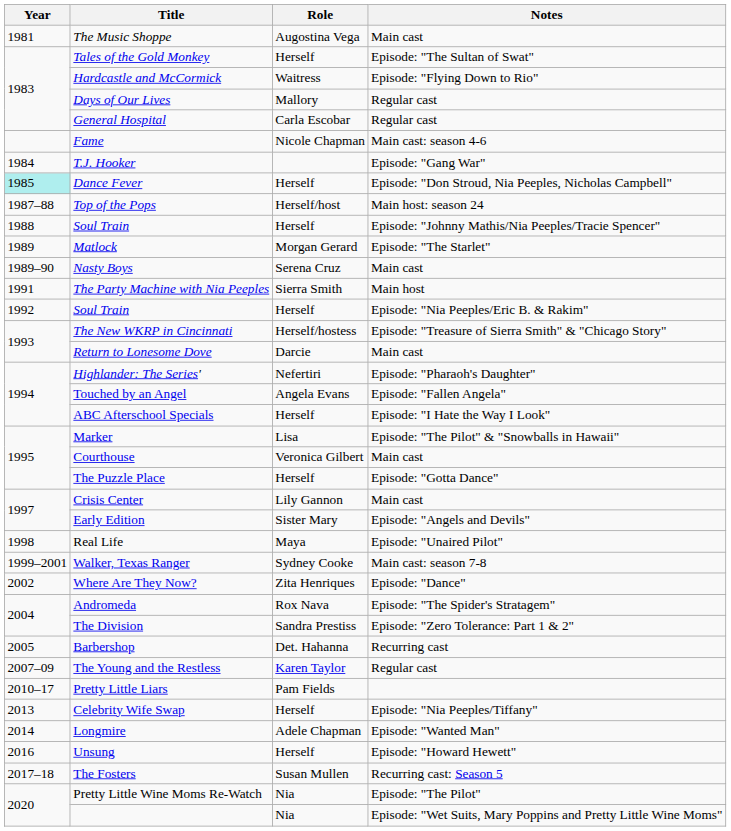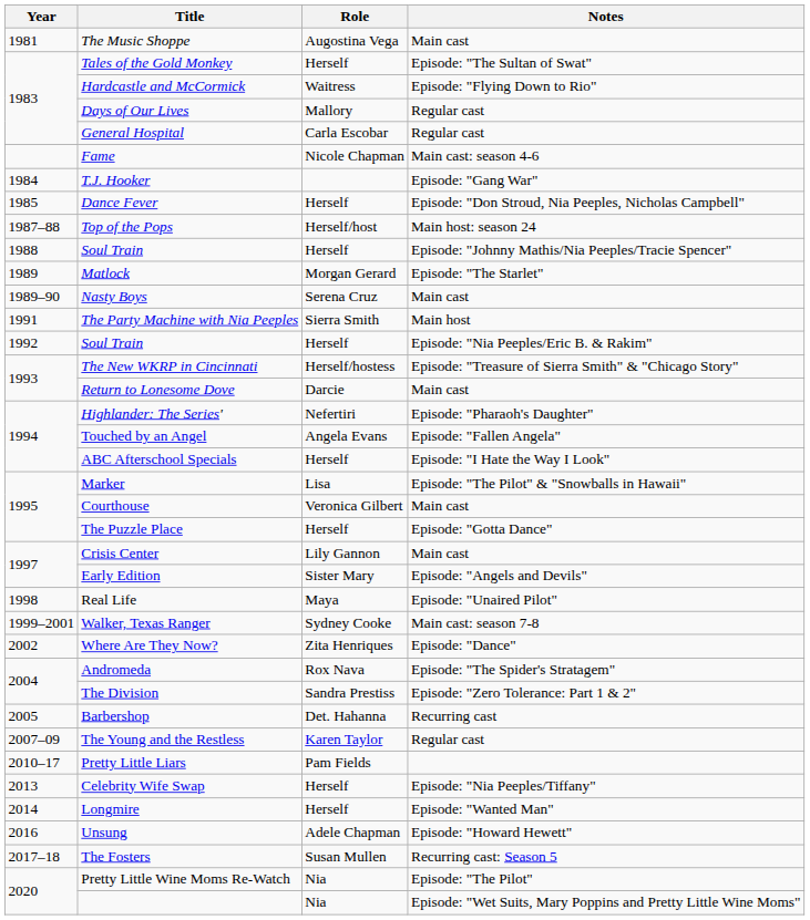 <table class="wikitable plainrowheaders sortable" style="margin-right: 0;">
 <tr>
 <th>Year</th>
 <th>Title</th>
 <th>Role</th>
 <th>Notes</th>
 </tr>
 <tr>
 <td>1981</td>
 <td><em>The Music Shoppe</em></td>
 <td>Augostina Vega</td>
 <td>Main cast</td>
 </tr>
 <tr>
 <td rowspan="4">1983</td>
 <td><em><a href='#'>Tales of the Gold Monkey</a></em></td>
 <td>Herself</td>
 <td>Episode: "The Sultan of Swat"</td>
 </tr>
 <tr>
 <td><em><a href='#'>Hardcastle and McCormick</a></em></td>
 <td>Waitress</td>
 <td>Episode: "Flying Down to Rio"</td>
 </tr>
 <tr>
 <td><em><a href='#'>Days of Our Lives</a></em></td>
 <td>Mallory</td>
 <td>Regular cast</td>
 </tr>
 <tr>
 <td><em><a href='#'>General Hospital</a></em></td>
 <td>Carla Escobar</td>
 <td>Regular cast</td>
 </tr>
 <tr>
 <td></td>
 <td><em><a href='#'>Fame</a></em></td>
 <td>Nicole Chapman</td>
 <td>Main cast: season 4-6</td>
 </tr>
 <tr>
 <td>1984</td>
 <td><em><a href='#'>T.J. Hooker</a></em></td>
 <td></td>
 <td>Episode: "Gang War"</td>
 </tr>
 <tr>
-<td style="background: paleturquoise;">1985</td>
+<td>1985</td>
 <td><em><a href='#'>Dance Fever</a></em></td>
 <td>Herself</td>
 <td>Episode: "Don Stroud, Nia Peeples, Nicholas Campbell"</td>
 </tr>
 <tr>
 <td>1987–88</td>
 <td><em><a href='#'>Top of the Pops</a></em></td>
 <td>Herself/host</td>
 <td>Main host: season 24</td>
 </tr>
 <tr>
 <td>1988</td>
 <td><em><a href='#'>Soul Train</a></em></td>
 <td>Herself</td>
 <td>Episode: "Johnny Mathis/Nia Peeples/Tracie Spencer"</td>
 </tr>
 <tr>
 <td>1989</td>
 <td><em><a href='#'>Matlock</a></em></td>
 <td>Morgan Gerard</td>
 <td>Episode: "The Starlet"</td>
 </tr>
 <tr>
 <td>1989–90</td>
 <td><em><a href='#'>Nasty Boys</a></em></td>
 <td>Serena Cruz</td>
 <td>Main cast</td>
 </tr>
 <tr>
 <td>1991</td>
 <td><em><a href='#'>The Party Machine with Nia Peeples</a></em></td>
 <td>Sierra Smith</td>
 <td>Main host</td>
 </tr>
 <tr>
 <td>1992</td>
 <td><em><a href='#'>Soul Train</a></em></td>
 <td>Herself</td>
 <td>Episode: "Nia Peeples/Eric B. & Rakim"</td>
 </tr>
 <tr>
 <td rowspan=2>1993</td>
 <td><em><a href='#'>The New WKRP in Cincinnati</a></em></td>
 <td>Herself/hostess</td>
 <td>Episode: "Treasure of Sierra Smith" & "Chicago Story"</td>
 </tr>
 <tr>
 <td><em><a href='#'>Return to Lonesome Dove</a></em></td>
 <td>Darcie</td>
 <td>Main cast</td>
 </tr>
 <tr>
 <td rowspan=3>1994</td>
 <td><em><a href='#'>Highlander: The Series</a>'</td>
 <td>Nefertiri</td>
 <td>Episode: "Pharaoh's Daughter"</td>
 </tr>
 <tr>
 <td></em><a href='#'>Touched by an Angel</a><em></td>
 <td>Angela Evans</td>
 <td>Episode: "Fallen Angela"</td>
 </tr>
 <tr>
 <td></em><a href='#'>ABC Afterschool Specials</a><em></td>
 <td>Herself</td>
 <td>Episode: "I Hate the Way I Look"</td>
 </tr>
 <tr>
 <td rowspan=3>1995</td>
 <td></em><a href='#'>Marker</a><em></td>
 <td>Lisa</td>
 <td>Episode: "The Pilot" & "Snowballs in Hawaii"</td>
 </tr>
 <tr>
 <td></em><a href='#'>Courthouse</a><em></td>
 <td>Veronica Gilbert</td>
 <td>Main cast</td>
 </tr>
 <tr>
 <td></em><a href='#'>The Puzzle Place</a><em></td>
 <td>Herself</td>
 <td>Episode: "Gotta Dance"</td>
 </tr>
 <tr>
 <td rowspan=2>1997</td>
 <td></em><a href='#'>Crisis Center</a><em></td>
 <td>Lily Gannon</td>
 <td>Main cast</td>
 </tr>
 <tr>
 <td></em><a href='#'>Early Edition</a><em></td>
 <td>Sister Mary</td>
 <td>Episode: "Angels and Devils"</td>
 </tr>
 <tr>
 <td>1998</td>
 <td></em>Real Life<em></td>
 <td>Maya</td>
 <td>Episode: "Unaired Pilot"</td>
 </tr>
 <tr>
 <td>1999–2001</td>
 <td></em><a href='#'>Walker, Texas Ranger</a><em></td>
 <td>Sydney Cooke</td>
 <td>Main cast: season 7-8</td>
 </tr>
 <tr>
 <td>2002</td>
 <td></em><a href='#'>Where Are They Now?</a><em></td>
 <td>Zita Henriques</td>
 <td>Episode: "Dance"</td>
 </tr>
 <tr>
 <td rowspan=2>2004</td>
 <td></em><a href='#'>Andromeda</a><em></td>
 <td>Rox Nava</td>
 <td>Episode: "The Spider's Stratagem"</td>
 </tr>
 <tr>
 <td></em><a href='#'>The Division</a><em></td>
 <td>Sandra Prestiss</td>
 <td>Episode: "Zero Tolerance: Part 1 & 2"</td>
 </tr>
 <tr>
 <td>2005</td>
 <td></em><a href='#'>Barbershop</a><em></td>
 <td>Det. Hahanna</td>
 <td>Recurring cast</td>
 </tr>
 <tr>
 <td>2007–09</td>
 <td></em><a href='#'>The Young and the Restless</a><em></td>
 <td><a href='#'>Karen Taylor</a></td>
 <td>Regular cast</td>
 </tr>
 <tr>
 <td>2010–17</td>
 <td></em><a href='#'>Pretty Little Liars</a><em></td>
 <td>Pam Fields</td>
 <td></td>
 </tr>
 <tr>
 <td>2013</td>
 <td></em><a href='#'>Celebrity Wife Swap</a><em></td>
 <td>Herself</td>
 <td>Episode: "Nia Peeples/Tiffany"</td>
 </tr>
 <tr>
 <td>2014</td>
 <td></em><a href='#'>Longmire</a><em></td>
-<td>Adele Chapman</td>
+<td>Herself</td>
 <td>Episode: "Wanted Man"</td>
 </tr>
 <tr>
 <td>2016</td>
 <td></em><a href='#'>Unsung</a><em></td>
-<td>Herself</td>
+<td>Adele Chapman</td>
 <td>Episode: "Howard Hewett"</td>
 </tr>
 <tr>
 <td>2017–18</td>
 <td></em><a href='#'>The Fosters</a><em></td>
 <td>Susan Mullen</td>
 <td>Recurring cast: <a href='#'>Season 5</a></td>
 </tr>
 <tr>
 <td rowspan=2>2020</td>
 <td></em>Pretty Little Wine Moms Re-Watch<em></td>
 <td>Nia</td>
 <td>Episode: "The Pilot"</td>
 </tr>
 <tr>
 <td></td>
 <td>Nia</td>
 <td>Episode: "Wet Suits, Mary Poppins and Pretty Little Wine Moms"</td>
 </tr>
 </table>
